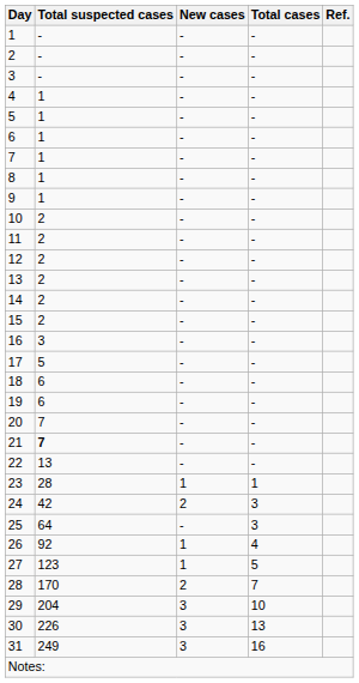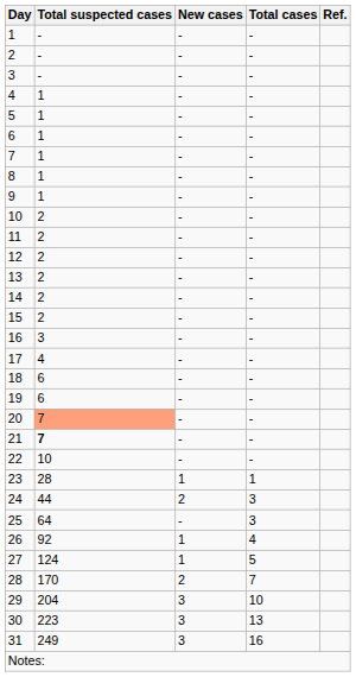 <table class="wikitable">
 <tr>
 <th>Day</th>
 <th>Total suspected cases</th>
 <th>New cases<br></th>
 <th>Total cases</th>
 <th>Ref.</th>
 </tr>
 <tr>
 <td>1</td>
 <td>-</td>
 <td>-</td>
 <td>-</td>
 <td></td>
 </tr>
 <tr>
 <td>2</td>
 <td>-</td>
 <td>-</td>
 <td>-</td>
 <td></td>
 </tr>
 <tr>
 <td>3</td>
 <td>-</td>
 <td>-</td>
 <td>-</td>
 <td></td>
 </tr>
 <tr>
 <td>4</td>
 <td>1</td>
 <td>-</td>
 <td>-</td>
 <td></td>
 </tr>
 <tr>
 <td>5</td>
 <td>1</td>
 <td>-</td>
 <td>-</td>
 <td></td>
 </tr>
 <tr>
 <td>6</td>
 <td>1</td>
 <td>-</td>
 <td>-</td>
 <td></td>
 </tr>
 <tr>
 <td>7</td>
 <td>1</td>
 <td>-</td>
 <td>-</td>
 <td></td>
 </tr>
 <tr>
 <td>8</td>
 <td>1</td>
 <td>-</td>
 <td>-</td>
 <td></td>
 </tr>
 <tr>
 <td>9</td>
 <td>1</td>
 <td>-</td>
 <td>-</td>
 <td></td>
 </tr>
 <tr>
 <td>10</td>
 <td>2</td>
 <td>-</td>
 <td>-</td>
 <td></td>
 </tr>
 <tr>
 <td>11</td>
 <td>2</td>
 <td>-</td>
 <td>-</td>
 <td></td>
 </tr>
 <tr>
 <td>12</td>
 <td>2</td>
 <td>-</td>
 <td>-</td>
 <td></td>
 </tr>
 <tr>
 <td>13</td>
 <td>2</td>
 <td>-</td>
 <td>-</td>
 <td></td>
 </tr>
 <tr>
 <td>14</td>
 <td>2</td>
 <td>-</td>
 <td>-</td>
 <td></td>
 </tr>
 <tr>
 <td>15</td>
 <td>2</td>
 <td>-</td>
 <td>-</td>
 <td></td>
 </tr>
 <tr>
 <td>16</td>
 <td>3</td>
 <td>-</td>
 <td>-</td>
 <td></td>
 </tr>
 <tr>
 <td>17</td>
-<td>5</td>
+<td>4</td>
 <td>-</td>
 <td>-</td>
 <td></td>
 </tr>
 <tr>
 <td>18</td>
 <td>6</td>
 <td>-</td>
 <td>-</td>
 <td></td>
 </tr>
 <tr>
 <td>19</td>
 <td>6</td>
 <td>-</td>
 <td>-</td>
 <td></td>
 </tr>
 <tr>
 <td>20</td>
-<td>7</td>
+<td style="background: lightsalmon;">7</td>
 <td>-</td>
 <td>-</td>
 <td></td>
 </tr>
 <tr>
 <td>21</td>
 <td><strong>7</strong></td>
 <td>-</td>
 <td>-</td>
 <td></td>
 </tr>
 <tr>
 <td>22</td>
-<td>13</td>
+<td>10</td>
 <td>-</td>
 <td>-</td>
 <td></td>
 </tr>
 <tr>
 <td>23</td>
 <td>28</td>
 <td>1</td>
 <td>1</td>
 <td></td>
 </tr>
 <tr>
 <td>24</td>
-<td>42</td>
+<td>44</td>
 <td>2</td>
 <td>3</td>
 <td></td>
 </tr>
 <tr>
 <td>25</td>
 <td>64</td>
 <td>-</td>
 <td>3</td>
 <td></td>
 </tr>
 <tr>
 <td>26</td>
 <td>92</td>
 <td>1</td>
 <td>4</td>
 <td></td>
 </tr>
 <tr>
 <td>27</td>
-<td>123</td>
+<td>124</td>
 <td>1</td>
 <td>5</td>
 <td></td>
 </tr>
 <tr>
 <td>28</td>
 <td>170</td>
 <td>2</td>
 <td>7</td>
 <td></td>
 </tr>
 <tr>
 <td>29</td>
 <td>204</td>
 <td>3</td>
 <td>10</td>
 <td></td>
 </tr>
 <tr>
 <td>30</td>
-<td>226</td>
+<td>223</td>
 <td>3</td>
 <td>13</td>
 <td></td>
 </tr>
 <tr>
 <td>31</td>
 <td>249</td>
 <td>3</td>
 <td>16</td>
 <td></td>
 </tr>
 <tr>
 <td colspan="34">Notes:<br></td>
 </tr>
 </table>
